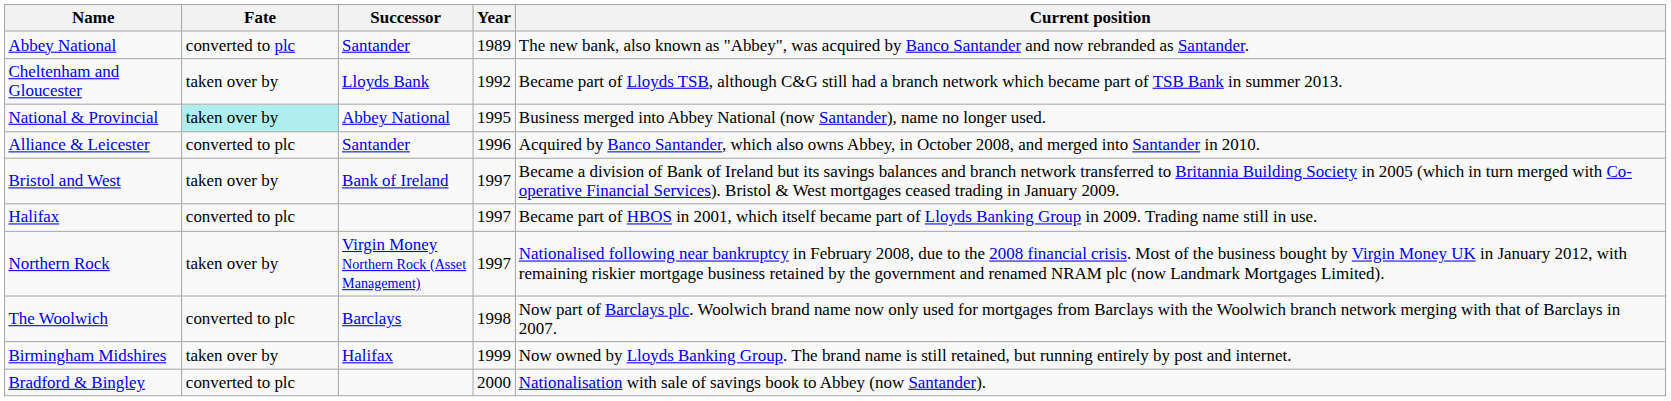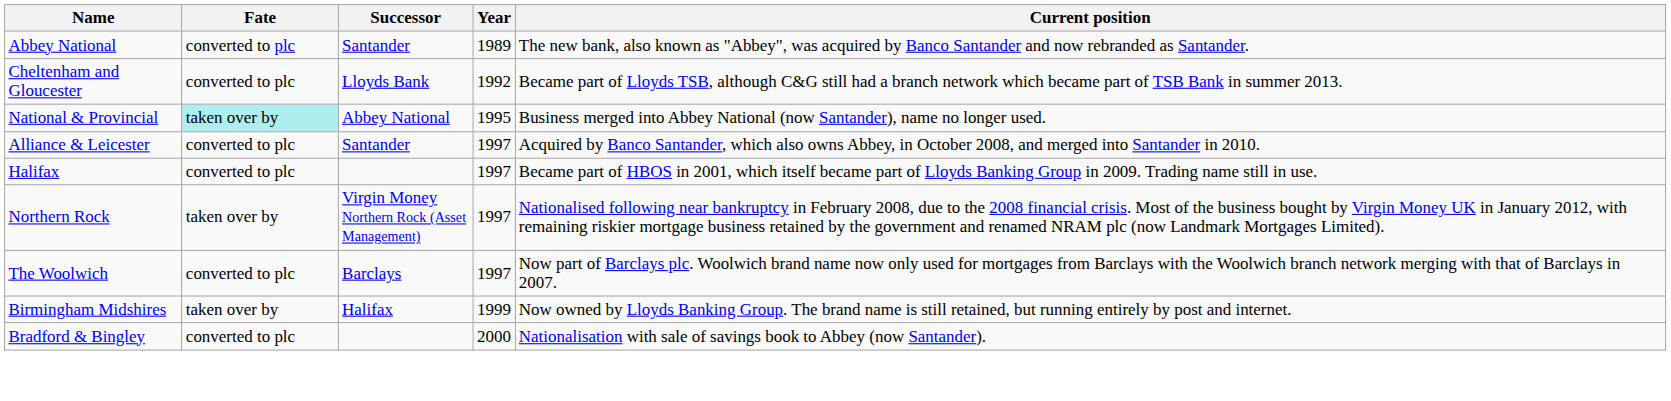 <table class="wikitable sortable">
 <tr>
 <th width=160pt>Name</th>
 <th width=140pt>Fate</th>
 <th width=120pt>Successor</th>
 <th>Year</th>
 <th class="unsortable">Current position</th>
 </tr>
 <tr>
 <td><a href='#'>Abbey National</a></td>
 <td>converted to <a href='#'>plc</a></td>
 <td><a href='#'>Santander</a></td>
 <td>1989</td>
 <td>The new bank, also known as "Abbey", was acquired by <a href='#'>Banco Santander</a> and now rebranded as <a href='#'>Santander</a>.</td>
 </tr>
 <tr>
 <td><a href='#'>Cheltenham and Gloucester</a></td>
-<td>taken over by</td>
+<td>converted to plc</td>
 <td><a href='#'>Lloyds Bank</a></td>
 <td>1992</td>
 <td>Became part of <a href='#'>Lloyds TSB</a>, although C&G still had a branch network which became part of <a href='#'>TSB Bank</a> in summer 2013.</td>
 </tr>
 <tr>
 <td><a href='#'>National & Provincial</a></td>
 <td style="background: paleturquoise;">taken over by</td>
 <td><a href='#'>Abbey National</a></td>
 <td>1995</td>
 <td>Business merged into Abbey National (now <a href='#'>Santander</a>), name no longer used.</td>
 </tr>
 <tr>
 <td><a href='#'>Alliance & Leicester</a></td>
 <td>converted to plc</td>
 <td><a href='#'>Santander</a></td>
-<td>1996</td>
+<td>1997</td>
 <td>Acquired by <a href='#'>Banco Santander</a>, which also owns Abbey, in October 2008, and merged into <a href='#'>Santander</a> in 2010.</td>
-</tr>
-<tr>
-<td><a href='#'>Bristol and West</a></td>
-<td>taken over by</td>
-<td><a href='#'>Bank of Ireland</a></td>
-<td>1997</td>
-<td>Became a division of Bank of Ireland but its savings balances and branch network transferred to <a href='#'>Britannia Building Society</a> in 2005 (which in turn merged with <a href='#'>Co-operative Financial Services</a>). Bristol & West mortgages ceased trading in January 2009.</td>
 </tr>
 <tr>
 <td><a href='#'>Halifax</a></td>
 <td>converted to plc</td>
 <td></td>
 <td>1997</td>
 <td>Became part of <a href='#'>HBOS</a> in 2001, which itself became part of <a href='#'>Lloyds Banking Group</a> in 2009. Trading name still in use.</td>
 </tr>
 <tr>
 <td><a href='#'>Northern Rock</a></td>
 <td>taken over by</td>
 <td><a href='#'>Virgin Money</a><br><a href='#'><small>Northern Rock (Asset Management)</small></a></td>
 <td>1997</td>
 <td><a href='#'>Nationalised following near bankruptcy</a> in February 2008, due to the <a href='#'>2008 financial crisis</a>. Most of the business bought by <a href='#'>Virgin Money UK</a> in January 2012, with remaining riskier mortgage business retained by the government and renamed NRAM plc (now Landmark Mortgages Limited).</td>
 </tr>
 <tr>
 <td><a href='#'>The Woolwich</a></td>
 <td>converted to plc</td>
 <td><a href='#'>Barclays</a></td>
-<td>1998</td>
+<td>1997</td>
 <td>Now part of <a href='#'>Barclays plc</a>. Woolwich brand name now only used for mortgages from Barclays with the Woolwich branch network merging with that of Barclays in 2007.</td>
 </tr>
 <tr>
 <td><a href='#'>Birmingham Midshires</a></td>
 <td>taken over by</td>
 <td><a href='#'>Halifax</a></td>
 <td>1999</td>
 <td>Now owned by <a href='#'>Lloyds Banking Group</a>. The brand name is still retained, but running entirely by post and internet.</td>
 </tr>
 <tr>
 <td><a href='#'>Bradford & Bingley</a></td>
 <td>converted to plc</td>
 <td></td>
 <td>2000</td>
 <td><a href='#'>Nationalisation</a> with sale of savings book to Abbey (now <a href='#'>Santander</a>).</td>
 </tr>
 </table>
